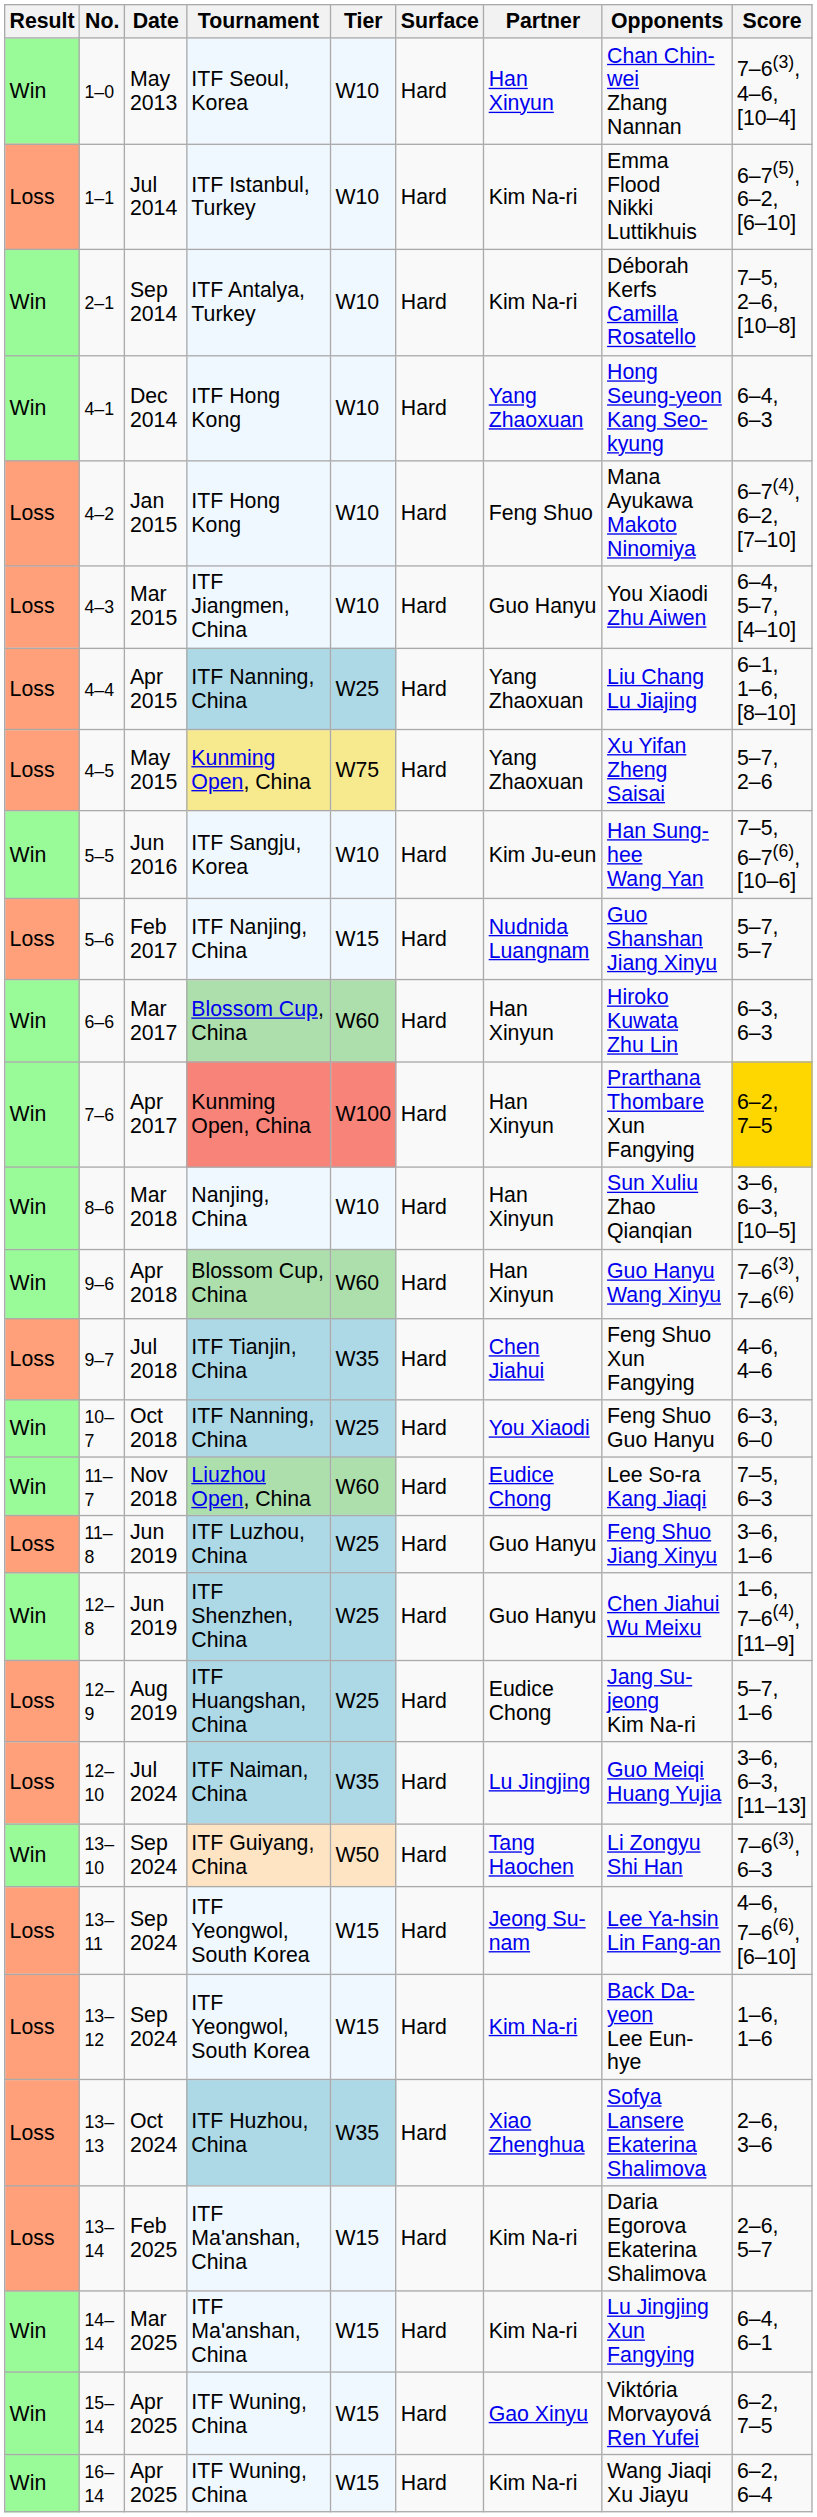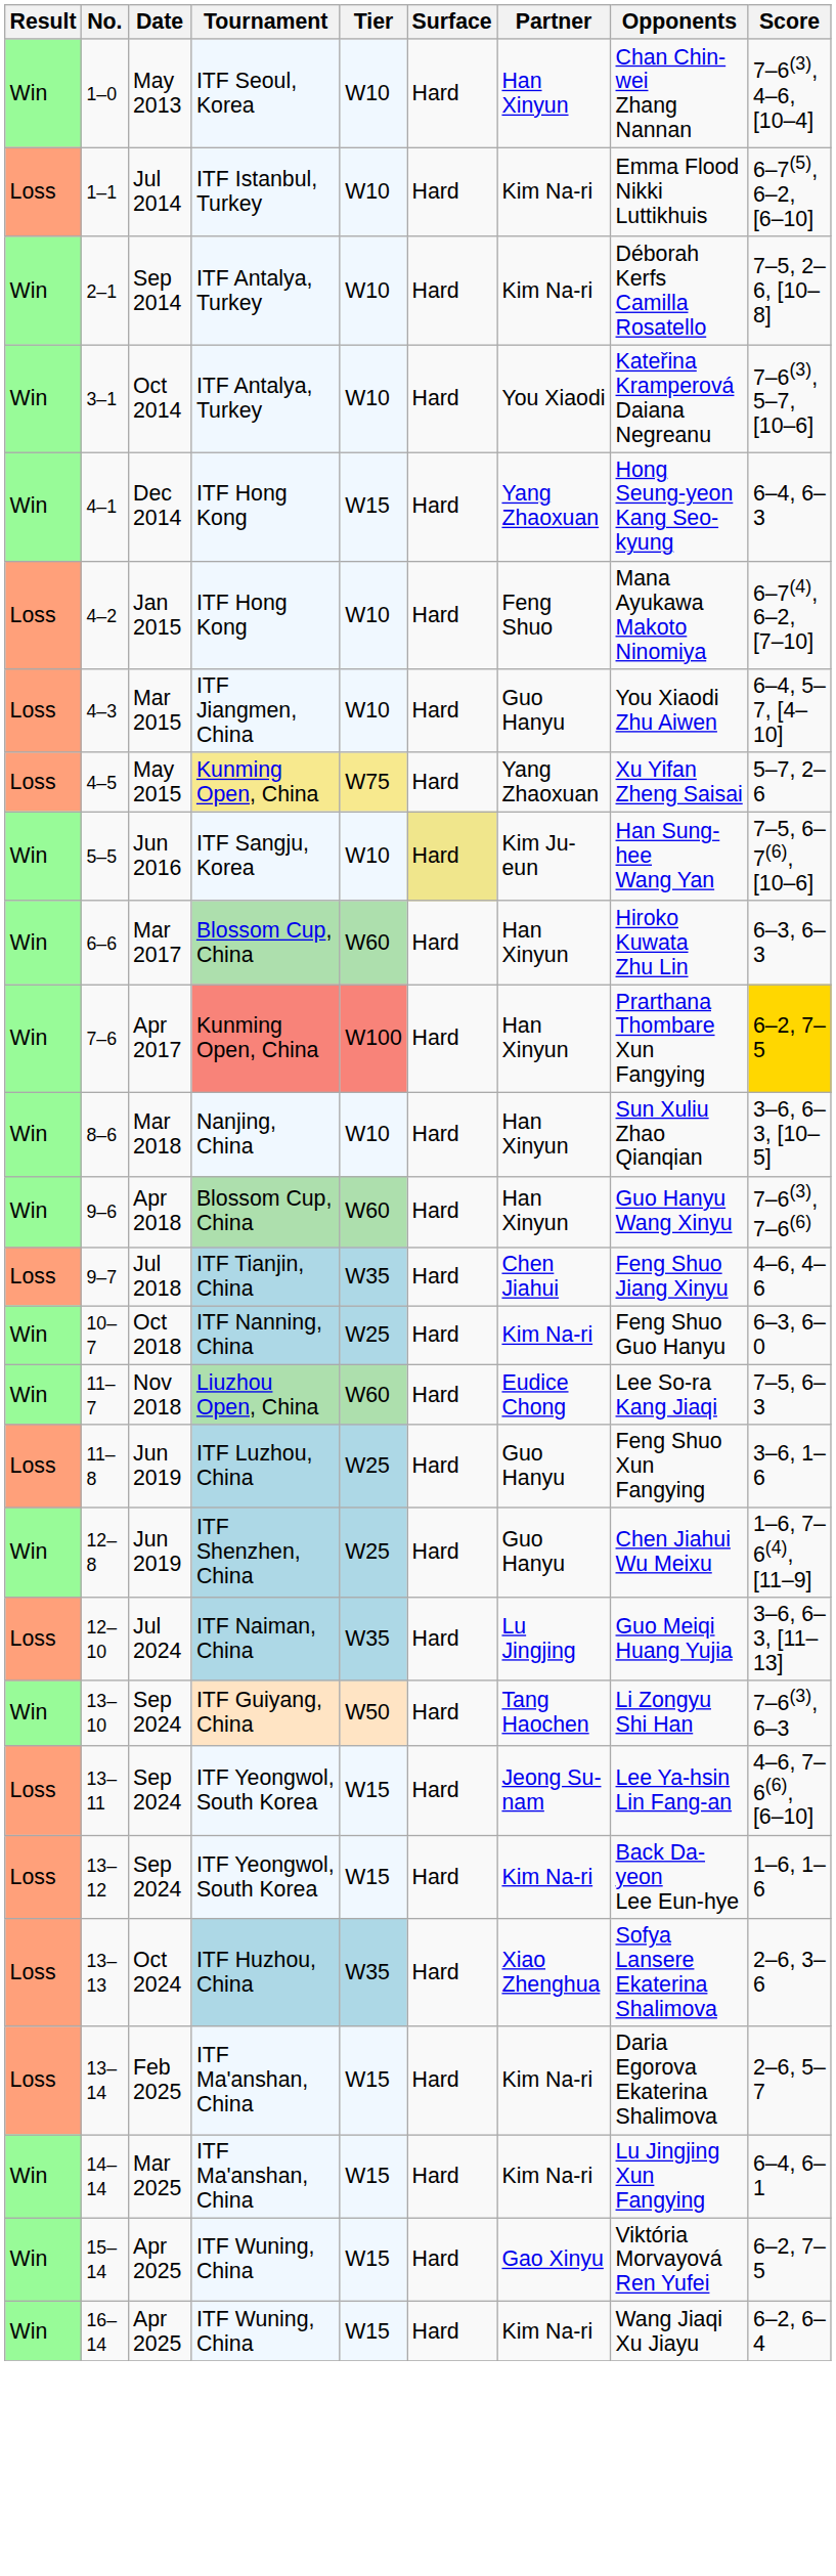 <table class="sortable wikitable">
 <tr>
 <th>Result</th>
 <th>No.</th>
 <th>Date</th>
 <th>Tournament</th>
 <th>Tier</th>
 <th>Surface</th>
 <th>Partner</th>
 <th>Opponents</th>
 <th class="unsortable">Score</th>
 </tr>
 <tr>
 <td style="background:#98fb98;">Win</td>
 <td><small>1–0</small></td>
 <td>May 2013</td>
 <td style="background:#f0f8ff;">ITF Seoul, Korea</td>
 <td style="background:#f0f8ff;">W10</td>
 <td>Hard</td>
 <td> <a href='#'>Han Xinyun</a></td>
 <td> <a href='#'>Chan Chin-wei</a> <br>  Zhang Nannan</td>
 <td>7–6<sup>(3)</sup>, 4–6, [10–4]</td>
 </tr>
 <tr>
 <td style="background:#ffa07a;">Loss</td>
 <td><small>1–1</small></td>
 <td>Jul 2014</td>
 <td style="background:#f0f8ff;">ITF Istanbul, Turkey</td>
 <td style="background:#f0f8ff;">W10</td>
 <td>Hard</td>
 <td> Kim Na-ri</td>
 <td> Emma Flood <br>  Nikki Luttikhuis</td>
 <td>6–7<sup>(5)</sup>, 6–2, [6–10]</td>
 </tr>
 <tr>
 <td style="background:#98fb98;">Win</td>
 <td><small>2–1</small></td>
 <td>Sep 2014</td>
 <td style="background:#f0f8ff;">ITF Antalya, Turkey</td>
 <td style="background:#f0f8ff;">W10</td>
 <td>Hard</td>
 <td> Kim Na-ri</td>
 <td> Déborah Kerfs <br>  <a href='#'>Camilla Rosatello</a></td>
 <td>7–5, 2–6, [10–8]</td>
 </tr>
 <tr>
 <td style="background:#98fb98;">Win</td>
+<td><small>3–1</small></td>
+<td>Oct 2014</td>
+<td style="background:#f0f8ff;">ITF Antalya, Turkey</td>
+<td style="background:#f0f8ff;">W10</td>
+<td>Hard</td>
+<td> You Xiaodi</td>
+<td> <a href='#'>Kateřina Kramperová</a> <br>  Daiana Negreanu</td>
+<td>7–6<sup>(3)</sup>, 5–7, [10–6]</td>
+</tr>
+<tr>
+<td style="background:#98fb98;">Win</td>
 <td><small>4–1</small></td>
 <td>Dec 2014</td>
 <td style="background:#f0f8ff;">ITF Hong Kong</td>
-<td style="background:#f0f8ff;">W10</td>
+<td style="background:#f0f8ff;">W15</td>
 <td>Hard</td>
 <td> <a href='#'>Yang Zhaoxuan</a></td>
 <td> <a href='#'>Hong Seung-yeon</a> <br>  <a href='#'>Kang Seo-kyung</a></td>
 <td>6–4, 6–3</td>
 </tr>
 <tr>
 <td style="background:#ffa07a;">Loss</td>
 <td><small>4–2</small></td>
 <td>Jan 2015</td>
 <td style="background:#f0f8ff;">ITF Hong Kong</td>
 <td style="background:#f0f8ff;">W10</td>
 <td>Hard</td>
 <td> Feng Shuo</td>
 <td> Mana Ayukawa <br>  <a href='#'>Makoto Ninomiya</a></td>
 <td>6–7<sup>(4)</sup>, 6–2, [7–10]</td>
 </tr>
 <tr>
 <td style="background:#ffa07a;">Loss</td>
 <td><small>4–3</small></td>
 <td>Mar 2015</td>
 <td style="background:#f0f8ff;">ITF Jiangmen, China</td>
 <td style="background:#f0f8ff;">W10</td>
 <td>Hard</td>
 <td> Guo Hanyu</td>
 <td> You Xiaodi <br>  <a href='#'>Zhu Aiwen</a></td>
 <td>6–4, 5–7, [4–10]</td>
 </tr>
 <tr>
 <td style="background:#ffa07a;">Loss</td>
-<td><small>4–4</small></td>
-<td>Apr 2015</td>
-<td style="background:lightblue;">ITF Nanning, China</td>
-<td style="background:lightblue;">W25</td>
-<td>Hard</td>
-<td> Yang Zhaoxuan</td>
-<td> <a href='#'>Liu Chang</a> <br>  <a href='#'>Lu Jiajing</a></td>
-<td>6–1, 1–6, [8–10]</td>
-</tr>
-<tr>
-<td style="background:#ffa07a;">Loss</td>
 <td><small>4–5</small></td>
 <td>May 2015</td>
 <td style="background:#f7e98e;"><a href='#'>Kunming Open</a>, China</td>
 <td style="background:#f7e98e;">W75</td>
 <td>Hard</td>
 <td> Yang Zhaoxuan</td>
 <td> <a href='#'>Xu Yifan</a> <br>  <a href='#'>Zheng Saisai</a></td>
 <td>5–7, 2–6</td>
 </tr>
 <tr>
 <td style="background:#98fb98;">Win</td>
 <td><small>5–5</small></td>
 <td>Jun 2016</td>
 <td style="background:#f0f8ff;">ITF Sangju, Korea</td>
 <td style="background:#f0f8ff;">W10</td>
-<td>Hard</td>
+<td style="background: khaki;">Hard</td>
 <td> Kim Ju-eun</td>
 <td> <a href='#'>Han Sung-hee</a> <br>  <a href='#'>Wang Yan</a></td>
 <td>7–5, 6–7<sup>(6)</sup>, [10–6]</td>
-</tr>
-<tr>
-<td style="background:#ffa07a;">Loss</td>
-<td><small>5–6</small></td>
-<td>Feb 2017</td>
-<td style="background:#f0f8ff;">ITF Nanjing, China</td>
-<td style="background:#f0f8ff;">W15</td>
-<td>Hard</td>
-<td> <a href='#'>Nudnida Luangnam</a></td>
-<td> <a href='#'>Guo Shanshan</a> <br>  <a href='#'>Jiang Xinyu</a></td>
-<td>5–7, 5–7</td>
 </tr>
 <tr>
 <td style="background:#98fb98;">Win</td>
 <td><small>6–6</small></td>
 <td>Mar 2017</td>
 <td style="background:#addfad;"><a href='#'>Blossom Cup</a>, China</td>
 <td style="background:#addfad;">W60</td>
 <td>Hard</td>
 <td> Han Xinyun</td>
 <td> <a href='#'>Hiroko Kuwata</a> <br>  <a href='#'>Zhu Lin</a></td>
 <td>6–3, 6–3</td>
 </tr>
 <tr>
 <td style="background:#98fb98;">Win</td>
 <td><small>7–6</small></td>
 <td>Apr 2017</td>
 <td style="background:#f88379;">Kunming Open, China</td>
 <td style="background:#f88379;">W100</td>
 <td>Hard</td>
 <td> Han Xinyun</td>
 <td> <a href='#'>Prarthana Thombare</a> <br>  Xun Fangying</td>
 <td style="background: gold;">6–2, 7–5</td>
 </tr>
 <tr>
 <td style="background:#98fb98;">Win</td>
 <td><small>8–6</small></td>
 <td>Mar 2018</td>
 <td style="background:#f0f8ff;">Nanjing, China</td>
 <td style="background:#f0f8ff;">W10</td>
 <td>Hard</td>
 <td> Han Xinyun</td>
 <td> <a href='#'>Sun Xuliu</a> <br>  Zhao Qianqian</td>
 <td>3–6, 6–3, [10–5]</td>
 </tr>
 <tr>
 <td style="background:#98fb98;">Win</td>
 <td><small>9–6</small></td>
 <td>Apr 2018</td>
 <td style="background:#addfad;">Blossom Cup, China</td>
 <td style="background:#addfad;">W60</td>
 <td>Hard</td>
 <td> Han Xinyun</td>
 <td> <a href='#'>Guo Hanyu</a> <br>  <a href='#'>Wang Xinyu</a></td>
 <td>7–6<sup>(3)</sup>, 7–6<sup>(6)</sup></td>
 </tr>
 <tr>
 <td style="background:#ffa07a;">Loss</td>
 <td><small>9–7</small></td>
 <td>Jul 2018</td>
 <td style="background:lightblue;">ITF Tianjin, China</td>
 <td style="background:lightblue;">W35</td>
 <td>Hard</td>
 <td> <a href='#'>Chen Jiahui</a></td>
-<td> Feng Shuo <br>  Xun Fangying</td>
+<td> <a href='#'>Feng Shuo</a> <br>  <a href='#'>Jiang Xinyu</a></td>
 <td>4–6, 4–6</td>
 </tr>
 <tr>
 <td style="background:#98fb98;">Win</td>
 <td><small>10–7</small></td>
 <td>Oct 2018</td>
 <td style="background:lightblue;">ITF Nanning, China</td>
 <td style="background:lightblue;">W25</td>
 <td>Hard</td>
-<td> <a href='#'>You Xiaodi</a></td>
+<td> <a href='#'>Kim Na-ri</a></td>
 <td> Feng Shuo <br>  Guo Hanyu</td>
 <td>6–3, 6–0</td>
 </tr>
 <tr>
 <td style="background:#98fb98;">Win</td>
 <td><small>11–7</small></td>
 <td>Nov 2018</td>
 <td style="background:#addfad;"><a href='#'>Liuzhou Open</a>, China</td>
 <td style="background:#addfad;">W60</td>
 <td>Hard</td>
 <td> <a href='#'>Eudice Chong</a></td>
 <td> Lee So-ra <br>  <a href='#'>Kang Jiaqi</a></td>
 <td>7–5, 6–3</td>
 </tr>
 <tr>
 <td bgcolor="FFA07A">Loss</td>
 <td><small>11–8</small></td>
 <td>Jun 2019</td>
 <td style="background:lightblue;">ITF Luzhou, China</td>
 <td style="background:lightblue;">W25</td>
 <td>Hard</td>
 <td> Guo Hanyu</td>
-<td> <a href='#'>Feng Shuo</a> <br>  <a href='#'>Jiang Xinyu</a></td>
+<td> Feng Shuo <br>  Xun Fangying</td>
 <td>3–6, 1–6</td>
 </tr>
 <tr>
 <td style="background:#98fb98;">Win</td>
 <td><small>12–8</small></td>
 <td>Jun 2019</td>
 <td style="background:lightblue;">ITF Shenzhen, China</td>
 <td style="background:lightblue;">W25</td>
 <td>Hard</td>
 <td> Guo Hanyu</td>
 <td> <a href='#'>Chen Jiahui</a> <br>  <a href='#'>Wu Meixu</a></td>
 <td>1–6, 7–6<sup>(4)</sup>, [11–9]</td>
-</tr>
-<tr>
-<td bgcolor="FFA07A">Loss</td>
-<td><small>12–9</small></td>
-<td>Aug 2019</td>
-<td style="background:lightblue;">ITF Huangshan, China</td>
-<td style="background:lightblue;">W25</td>
-<td>Hard</td>
-<td> Eudice Chong</td>
-<td> <a href='#'>Jang Su-jeong</a> <br>  Kim Na-ri</td>
-<td>5–7, 1–6</td>
 </tr>
 <tr>
 <td bgcolor="FFA07A">Loss</td>
 <td><small>12–10</small></td>
 <td>Jul 2024</td>
 <td style="background:lightblue;">ITF Naiman, China</td>
 <td style="background:lightblue;">W35</td>
 <td>Hard</td>
 <td> <a href='#'>Lu Jingjing</a></td>
 <td> <a href='#'>Guo Meiqi</a> <br>  <a href='#'>Huang Yujia</a></td>
 <td>3–6, 6–3, [11–13]</td>
 </tr>
 <tr>
 <td style="background:#98fb98;">Win</td>
 <td><small>13–10</small></td>
 <td>Sep 2024</td>
 <td style="background:#ffe4c4;">ITF Guiyang, China</td>
 <td style="background:#ffe4c4;">W50</td>
 <td>Hard</td>
 <td> <a href='#'>Tang Haochen</a></td>
 <td> <a href='#'>Li Zongyu</a> <br>  <a href='#'>Shi Han</a></td>
 <td>7–6<sup>(3)</sup>, 6–3</td>
 </tr>
 <tr>
 <td style="background:#ffa07a;">Loss</td>
 <td><small>13–11</small></td>
 <td>Sep 2024</td>
 <td style="background:#f0f8ff;">ITF Yeongwol, South Korea</td>
 <td style="background:#f0f8ff;">W15</td>
 <td>Hard</td>
 <td> <a href='#'>Jeong Su-nam</a></td>
 <td> <a href='#'>Lee Ya-hsin</a> <br>  <a href='#'>Lin Fang-an</a></td>
 <td>4–6, 7–6<sup>(6)</sup>, [6–10]</td>
 </tr>
 <tr>
 <td style="background:#ffa07a;">Loss</td>
 <td><small>13–12</small></td>
 <td>Sep 2024</td>
 <td style="background:#f0f8ff;">ITF Yeongwol, South Korea</td>
 <td style="background:#f0f8ff;">W15</td>
 <td>Hard</td>
 <td> <a href='#'>Kim Na-ri</a></td>
 <td> <a href='#'>Back Da-yeon</a> <br>  Lee Eun-hye</td>
 <td>1–6, 1–6</td>
 </tr>
 <tr>
 <td bgcolor="FFA07A">Loss</td>
 <td><small>13–13</small></td>
 <td>Oct 2024</td>
 <td style="background:lightblue;">ITF Huzhou, China</td>
 <td style="background:lightblue;">W35</td>
 <td>Hard</td>
 <td> <a href='#'>Xiao Zhenghua</a></td>
 <td> <a href='#'>Sofya Lansere</a> <br>  <a href='#'>Ekaterina Shalimova</a></td>
 <td>2–6, 3–6</td>
 </tr>
 <tr>
 <td style="background:#ffa07a;">Loss</td>
 <td><small>13–14</small></td>
 <td>Feb 2025</td>
 <td style="background:#f0f8ff;">ITF Ma'anshan, China</td>
 <td style="background:#f0f8ff;">W15</td>
 <td>Hard</td>
 <td> Kim Na-ri</td>
 <td> Daria Egorova <br>  Ekaterina Shalimova</td>
 <td>2–6, 5–7</td>
 </tr>
 <tr>
 <td style="background:#98fb98;">Win</td>
 <td><small>14–14</small></td>
 <td>Mar 2025</td>
 <td style="background:#f0f8ff;">ITF Ma'anshan, China</td>
 <td style="background:#f0f8ff;">W15</td>
 <td>Hard</td>
 <td> Kim Na-ri</td>
 <td> <a href='#'>Lu Jingjing</a> <br>  <a href='#'>Xun Fangying</a></td>
 <td>6–4, 6–1</td>
 </tr>
 <tr>
 <td style="background:#98fb98;">Win</td>
 <td><small>15–14</small></td>
 <td>Apr 2025</td>
 <td style="background:#f0f8ff;">ITF Wuning, China</td>
 <td style="background:#f0f8ff;">W15</td>
 <td>Hard</td>
 <td> <a href='#'>Gao Xinyu</a></td>
 <td> Viktória Morvayová <br>  <a href='#'>Ren Yufei</a></td>
 <td>6–2, 7–5</td>
 </tr>
 <tr>
 <td style="background:#98fb98;">Win</td>
 <td><small>16–14</small></td>
 <td>Apr 2025</td>
 <td style="background:#f0f8ff;">ITF Wuning, China</td>
 <td style="background:#f0f8ff;">W15</td>
 <td>Hard</td>
 <td> Kim Na-ri</td>
 <td> Wang Jiaqi <br>  Xu Jiayu</td>
 <td>6–2, 6–4</td>
 </tr>
 </table>
